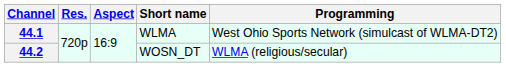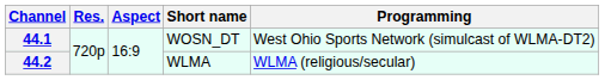 <table class="wikitable">
 <tr>
 <th scope = "col"><a href='#'>Channel</a></th>
 <th scope = "col"><a href='#'>Res.</a></th>
 <th scope = "col"><a href='#'>Aspect</a></th>
 <th scope = "col">Short name</th>
 <th scope = "col">Programming</th>
 </tr>
 <tr style="background-color: #E6FFF7;">
 <th scope = "row"><a href='#'>44.1</a></th>
 <td rowspan="2">720p</td>
 <td rowspan="2">16:9</td>
-<td>WLMA</td>
+<td>WOSN_DT</td>
 <td>West Ohio Sports Network (simulcast of WLMA-DT2)</td>
 </tr>
 <tr style="background-color: #E6FFF7;">
 <th scope = "row"><a href='#'>44.2</a></th>
-<td>WOSN_DT</td>
+<td>WLMA</td>
 <td><a href='#'>WLMA</a> (religious/secular)</td>
 </tr>
 </table>
